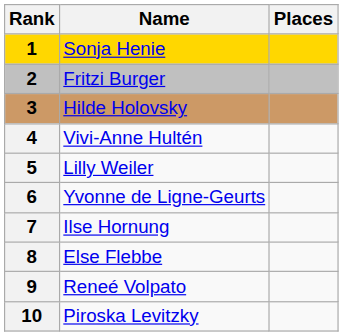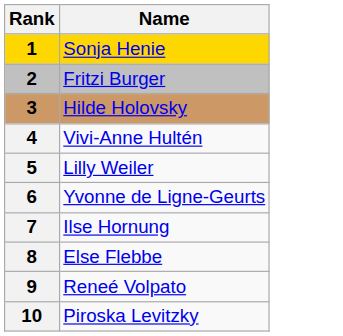 <table class="wikitable">
 <tr>
 <th>Rank</th>
 <th>Name</th>
-<th>Places</th>
 </tr>
 <tr bgcolor="gold">
 <td align="center"><strong>1</strong></td>
 <td> <a href='#'>Sonja Henie</a></td>
-<td></td>
 </tr>
 <tr bgcolor="silver">
 <td align="center"><strong>2</strong></td>
 <td> <a href='#'>Fritzi Burger</a></td>
-<td></td>
 </tr>
 <tr bgcolor="cc9966">
 <td align="center"><strong>3</strong></td>
 <td> <a href='#'>Hilde Holovsky</a></td>
-<td></td>
 </tr>
 <tr>
 <th>4</th>
 <td> <a href='#'>Vivi-Anne Hultén</a></td>
-<td></td>
 </tr>
 <tr>
 <th>5</th>
 <td> <a href='#'>Lilly Weiler</a></td>
-<td></td>
 </tr>
 <tr>
 <th>6</th>
 <td> <a href='#'>Yvonne de Ligne-Geurts</a></td>
-<td></td>
 </tr>
 <tr>
 <th>7</th>
 <td> <a href='#'>Ilse Hornung</a></td>
-<td></td>
 </tr>
 <tr>
 <th>8</th>
 <td> <a href='#'>Else Flebbe</a></td>
-<td></td>
 </tr>
 <tr>
 <th>9</th>
 <td> <a href='#'>Reneé Volpato</a></td>
-<td></td>
 </tr>
 <tr>
 <th>10</th>
 <td> <a href='#'>Piroska Levitzky</a></td>
-<td></td>
 </tr>
 </table>
